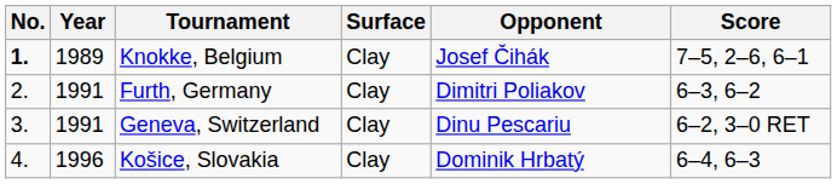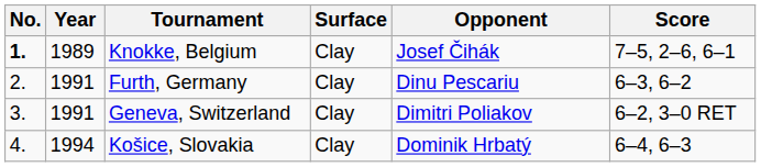 <table class="sortable wikitable">
 <tr>
 <th style="width:25px">No.</th>
 <th style="width:40px">Year</th>
 <th style="width:160px">Tournament</th>
 <th style="width:50px">Surface</th>
 <th style="width:170px">Opponent</th>
 <th style="width:110px" class="unsortable">Score</th>
 </tr>
 <tr>
 <td><strong>1.</strong></td>
 <td>1989</td>
 <td><a href='#'>Knokke</a>, Belgium</td>
 <td>Clay</td>
 <td> <a href='#'>Josef Čihák</a></td>
 <td>7–5, 2–6, 6–1</td>
 </tr>
 <tr>
 <td>2.</td>
 <td>1991</td>
 <td><a href='#'>Furth</a>, Germany</td>
 <td>Clay</td>
-<td> <a href='#'>Dimitri Poliakov</a></td>
+<td> <a href='#'>Dinu Pescariu</a></td>
 <td>6–3, 6–2</td>
 </tr>
 <tr>
 <td>3.</td>
 <td>1991</td>
 <td><a href='#'>Geneva</a>, Switzerland</td>
 <td>Clay</td>
-<td> <a href='#'>Dinu Pescariu</a></td>
+<td> <a href='#'>Dimitri Poliakov</a></td>
 <td>6–2, 3–0 RET</td>
 </tr>
 <tr>
 <td>4.</td>
-<td>1996</td>
+<td>1994</td>
 <td><a href='#'>Košice</a>, Slovakia</td>
 <td>Clay</td>
 <td> <a href='#'>Dominik Hrbatý</a></td>
 <td>6–4, 6–3</td>
 </tr>
 </table>
